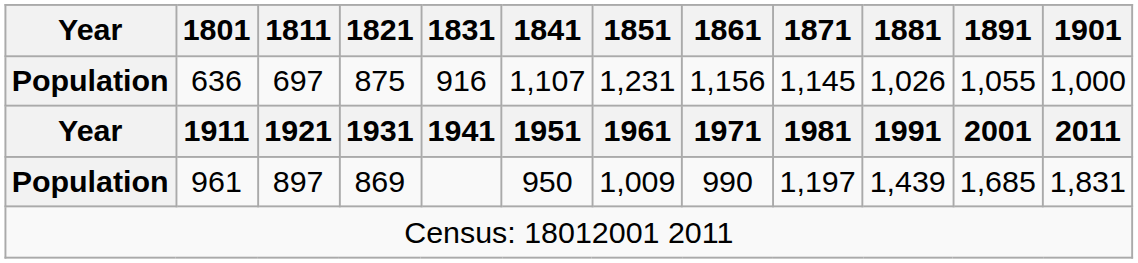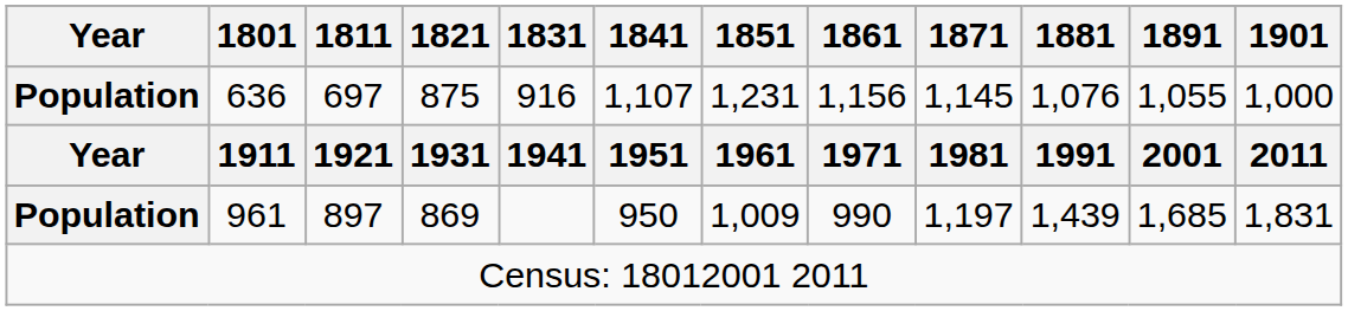 <table class="wikitable" style="text-align:center; line-height:120%; margin: 1em auto;">
 <tr>
 <th>Year</th>
 <th>1801</th>
 <th>1811</th>
 <th>1821</th>
 <th>1831</th>
 <th>1841</th>
 <th>1851</th>
 <th>1861</th>
 <th>1871</th>
 <th>1881</th>
 <th>1891</th>
 <th>1901</th>
 </tr>
 <tr>
 <th>Population</th>
 <td>636</td>
 <td>697</td>
 <td>875</td>
 <td>916</td>
 <td>1,107</td>
 <td>1,231</td>
 <td>1,156</td>
 <td>1,145</td>
-<td>1,026</td>
+<td>1,076</td>
 <td>1,055</td>
 <td>1,000</td>
 </tr>
 <tr>
 <th>Year</th>
 <th>1911</th>
 <th>1921</th>
 <th>1931</th>
 <th>1941</th>
 <th>1951</th>
 <th>1961</th>
 <th>1971</th>
 <th>1981</th>
 <th>1991</th>
 <th>2001</th>
 <th>2011</th>
 </tr>
 <tr>
 <th>Population</th>
 <td>961</td>
 <td>897</td>
 <td>869</td>
 <td></td>
 <td>950</td>
 <td>1,009</td>
 <td>990</td>
 <td>1,197</td>
 <td>1,439</td>
 <td>1,685</td>
 <td>1,831</td>
 </tr>
 <tr>
 <td colspan="12" style="text-align:center;">Census: 18012001 2011</td>
 </tr>
 </table>
